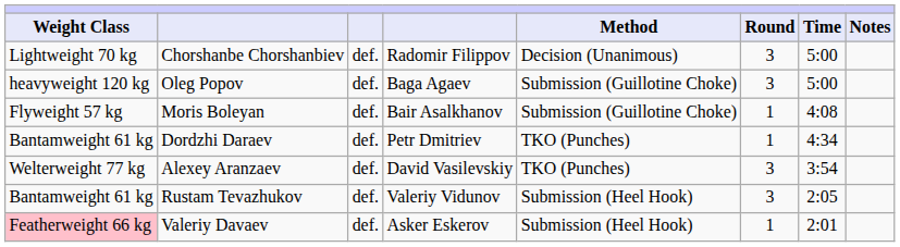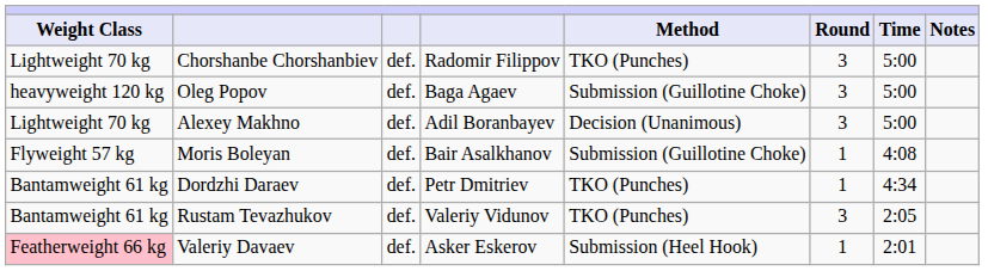 <table class="wikitable" style="font-size: 80%;">
 <tr>
 <th colspan="8" style="background-color: #ccf; color: #000080; text-align: center;"><strong></strong></th>
 </tr>
 <tr>
 <th colspan="1" style="background-color: #E6E8FA; color: #000000; text-align: center;">Weight Class</th>
 <th colspan="1" style="background-color: #E6E8FA; color: #000000; text-align: center;"></th>
 <th colspan="1" style="background-color: #E6E8FA; color: #000000; text-align: center;"></th>
 <th colspan="1" style="background-color: #E6E8FA; color: #000000; text-align: center;"></th>
 <th colspan="1" style="background-color: #E6E8FA; color: #000000; text-align: center;">Method</th>
 <th colspan="1" style="background-color: #E6E8FA; color: #000000; text-align: center;">Round</th>
 <th colspan="1" style="background-color: #E6E8FA; color: #000000; text-align: center;">Time</th>
 <th colspan="1" style="background-color: #E6E8FA; color: #000000; text-align: center;">Notes</th>
 </tr>
 <tr>
 <td>Lightweight 70 kg</td>
 <td> Chorshanbe Chorshanbiev</td>
 <td align=center>def.</td>
 <td> Radomir Filippov</td>
-<td>Decision (Unanimous)</td>
+<td>TKO (Punches)</td>
 <td align=center>3</td>
 <td align=center>5:00</td>
 <td></td>
 </tr>
 <tr>
 <td>heavyweight 120 kg</td>
 <td> Oleg Popov</td>
 <td align=center>def.</td>
 <td> Baga Agaev</td>
 <td>Submission (Guillotine Choke)</td>
+<td align=center>3</td>
+<td align=center>5:00</td>
+<td></td>
+</tr>
+<tr>
+<td>Lightweight 70 kg</td>
+<td> Alexey Makhno</td>
+<td align=center>def.</td>
+<td> Adil Boranbayev</td>
+<td>Decision (Unanimous)</td>
 <td align=center>3</td>
 <td align=center>5:00</td>
 <td></td>
 </tr>
 <tr>
 <td>Flyweight 57 kg</td>
 <td> Moris Boleyan</td>
 <td align=center>def.</td>
 <td> Bair Asalkhanov</td>
 <td>Submission (Guillotine Choke)</td>
 <td align=center>1</td>
 <td align=center>4:08</td>
 <td></td>
 </tr>
 <tr>
 <td>Bantamweight 61 kg</td>
 <td> Dordzhi Daraev</td>
 <td align=center>def.</td>
 <td> Petr Dmitriev</td>
 <td>TKO (Punches)</td>
 <td align=center>1</td>
 <td align=center>4:34</td>
 <td></td>
 </tr>
 <tr>
-<td>Welterweight 77 kg</td>
-<td> Alexey Aranzaev</td>
-<td align=center>def.</td>
-<td> David Vasilevskiy</td>
-<td>TKO (Punches)</td>
-<td align=center>3</td>
-<td align=center>3:54</td>
-<td></td>
-</tr>
-<tr>
 <td>Bantamweight 61 kg</td>
 <td> Rustam Tevazhukov</td>
 <td align=center>def.</td>
 <td> Valeriy Vidunov</td>
-<td>Submission (Heel Hook)</td>
+<td>TKO (Punches)</td>
 <td align=center>3</td>
 <td align=center>2:05</td>
 <td></td>
 </tr>
 <tr>
 <td style="background: pink;">Featherweight 66 kg</td>
 <td> Valeriy Davaev</td>
 <td align=center>def.</td>
 <td> Asker Eskerov</td>
 <td>Submission (Heel Hook)</td>
 <td align=center>1</td>
 <td align=center>2:01</td>
 <td></td>
 </tr>
 </table>
